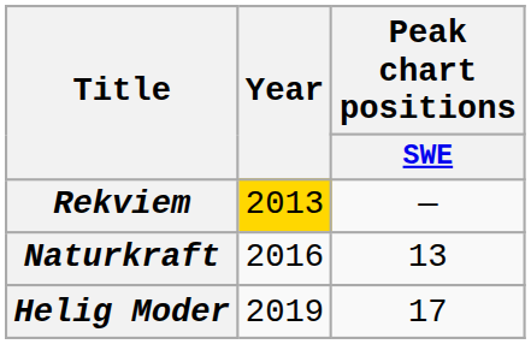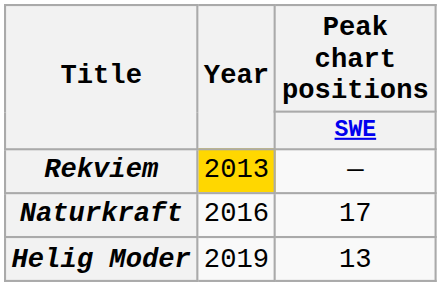 <table class="wikitable plainrowheaders" style="text-align:center;">
 <tr>
 <th scope="col" rowspan="2">Title</th>
 <th scope="col" rowspan="2">Year</th>
 <th scope="col" colspan="1">Peak chart positions</th>
 </tr>
 <tr>
 <th scope="col" style="width:3em;font-size:85%;"><a href='#'>SWE</a></th>
 </tr>
 <tr>
 <th scope="row"><em>Rekviem</em></th>
 <td style="background: gold;">2013</td>
 <td>—</td>
 </tr>
 <tr>
 <th scope="row"><em>Naturkraft</em></th>
 <td>2016</td>
-<td>13<br></td>
+<td>17<br></td>
 </tr>
 <tr>
 <th scope="row"><em>Helig Moder</em></th>
 <td>2019</td>
-<td>17<br></td>
+<td>13<br></td>
 </tr>
 </table>
